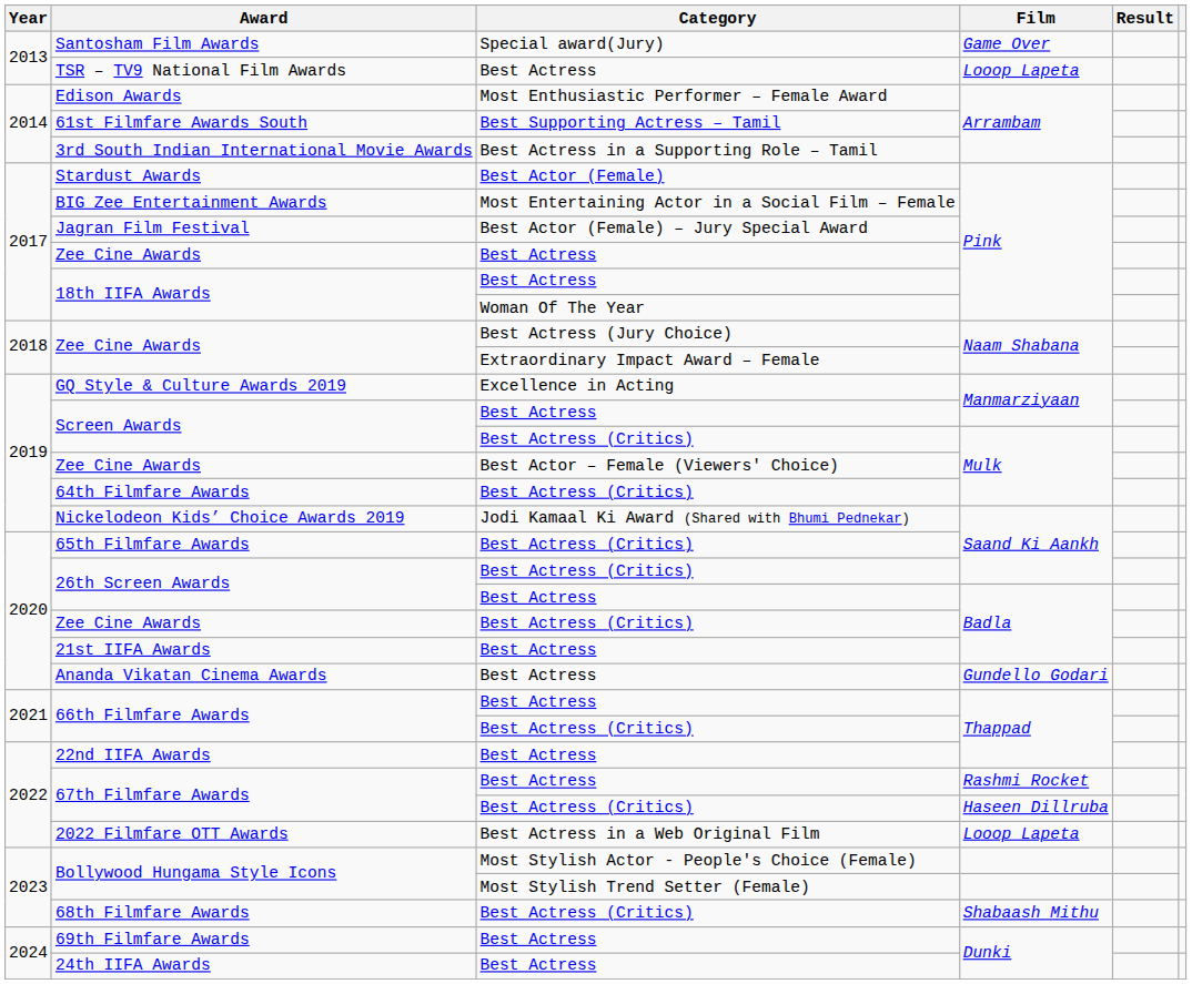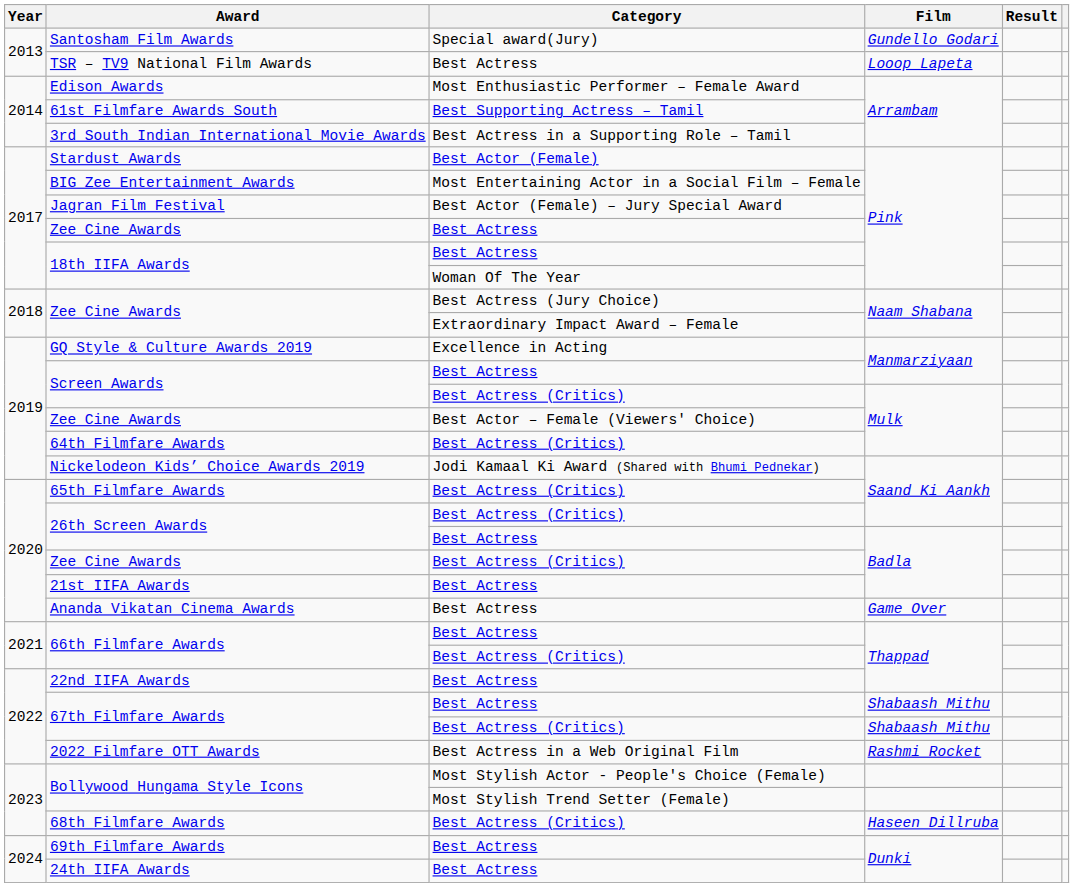 <table class="wikitable sortable">
 <tr>
 <th>Year</th>
 <th>Award</th>
 <th>Category</th>
 <th>Film</th>
 <th>Result</th>
 <th></th>
 </tr>
 <tr>
 <td rowspan="2">2013</td>
 <td><a href='#'>Santosham Film Awards</a></td>
 <td>Special award(Jury)</td>
-<td><em><a href='#'>Game Over</a></em></td>
+<td><em><a href='#'>Gundello Godari</a></em></td>
 <td></td>
 <td></td>
 </tr>
 <tr>
 <td><a href='#'>TSR</a> – <a href='#'>TV9</a> National Film Awards</td>
 <td>Best Actress</td>
 <td><em><a href='#'>Looop Lapeta</a></em></td>
 <td></td>
 <td></td>
 </tr>
 <tr>
 <td rowspan="3">2014</td>
 <td><a href='#'>Edison Awards</a></td>
 <td>Most Enthusiastic Performer – Female Award</td>
 <td rowspan="3"><em><a href='#'>Arrambam</a></em></td>
 <td></td>
 <td></td>
 </tr>
 <tr>
 <td><a href='#'>61st Filmfare Awards South</a></td>
 <td><a href='#'>Best Supporting Actress – Tamil</a></td>
 <td></td>
 <td></td>
 </tr>
 <tr>
 <td><a href='#'>3rd South Indian International Movie Awards</a></td>
 <td>Best Actress in a Supporting Role – Tamil</td>
 <td></td>
 <td></td>
 </tr>
 <tr>
 <td rowspan="6">2017</td>
 <td><a href='#'>Stardust Awards</a></td>
 <td><a href='#'>Best Actor (Female)</a></td>
 <td rowspan="6"><em><a href='#'>Pink</a></em></td>
 <td></td>
 <td></td>
 </tr>
 <tr>
 <td><a href='#'>BIG Zee Entertainment Awards</a></td>
 <td>Most Entertaining Actor in a Social Film – Female</td>
 <td></td>
 <td></td>
 </tr>
 <tr>
 <td><a href='#'>Jagran Film Festival</a></td>
 <td>Best Actor (Female) – Jury Special Award</td>
 <td></td>
 <td></td>
 </tr>
 <tr>
 <td><a href='#'>Zee Cine Awards</a></td>
 <td><a href='#'>Best Actress</a></td>
 <td></td>
 <td></td>
 </tr>
 <tr>
 <td rowspan="2"><a href='#'>18th IIFA Awards</a></td>
 <td><a href='#'>Best Actress</a></td>
 <td></td>
 <td rowspan="2"></td>
 </tr>
 <tr>
 <td>Woman Of The Year</td>
 <td></td>
 </tr>
 <tr>
 <td rowspan="2">2018</td>
 <td rowspan="2"><a href='#'>Zee Cine Awards</a></td>
 <td>Best Actress (Jury Choice)</td>
 <td rowspan="2"><em><a href='#'>Naam Shabana</a></em></td>
 <td></td>
 <td rowspan="2"></td>
 </tr>
 <tr>
 <td>Extraordinary Impact Award – Female</td>
 <td></td>
 </tr>
 <tr>
 <td rowspan="6">2019</td>
 <td><a href='#'>GQ Style & Culture Awards 2019</a></td>
 <td>Excellence in Acting</td>
 <td rowspan="2"><em><a href='#'>Manmarziyaan</a></em></td>
 <td></td>
 <td></td>
 </tr>
 <tr>
 <td rowspan="2"><a href='#'>Screen Awards</a></td>
 <td><a href='#'>Best Actress</a></td>
 <td></td>
 <td rowspan="2"></td>
 </tr>
 <tr>
 <td><a href='#'>Best Actress (Critics)</a></td>
 <td rowspan="3"><em><a href='#'>Mulk</a></em></td>
 <td></td>
 </tr>
 <tr>
 <td><a href='#'>Zee Cine Awards</a></td>
 <td>Best Actor – Female (Viewers' Choice)</td>
 <td></td>
 <td></td>
 </tr>
 <tr>
 <td><a href='#'>64th Filmfare Awards</a></td>
 <td><a href='#'>Best Actress (Critics)</a></td>
 <td></td>
 <td></td>
 </tr>
 <tr>
 <td><a href='#'>Nickelodeon Kids’ Choice Awards 2019</a></td>
 <td>Jodi Kamaal Ki Award <small>(Shared with <a href='#'>Bhumi Pednekar</a>)</small></td>
 <td rowspan="3"><em><a href='#'>Saand Ki Aankh</a></em></td>
 <td></td>
 <td></td>
 </tr>
 <tr>
 <td rowspan="6">2020</td>
 <td><a href='#'>65th Filmfare Awards</a></td>
 <td><a href='#'>Best Actress (Critics)</a></td>
 <td></td>
 <td></td>
 </tr>
 <tr>
 <td rowspan="2"><a href='#'>26th Screen Awards</a></td>
 <td><a href='#'>Best Actress (Critics)</a></td>
 <td></td>
 <td rowspan="2"></td>
 </tr>
 <tr>
 <td><a href='#'>Best Actress</a></td>
 <td rowspan="3"><em><a href='#'>Badla</a></em></td>
 <td></td>
 </tr>
 <tr>
 <td><a href='#'>Zee Cine Awards</a></td>
 <td><a href='#'>Best Actress (Critics)</a></td>
 <td></td>
 <td></td>
 </tr>
 <tr>
 <td><a href='#'>21st IIFA Awards</a></td>
 <td><a href='#'>Best Actress</a></td>
 <td></td>
 <td></td>
 </tr>
 <tr>
 <td><a href='#'>Ananda Vikatan Cinema Awards</a></td>
 <td>Best Actress</td>
-<td><em><a href='#'>Gundello Godari</a></em></td>
+<td><em><a href='#'>Game Over</a></em></td>
 <td></td>
 <td></td>
 </tr>
 <tr>
 <td rowspan="2">2021</td>
 <td rowspan="2"><a href='#'>66th Filmfare Awards</a></td>
 <td><a href='#'>Best Actress</a></td>
 <td rowspan="3"><em><a href='#'>Thappad</a></em></td>
 <td></td>
 <td rowspan="2"></td>
 </tr>
 <tr>
 <td><a href='#'>Best Actress (Critics)</a></td>
 <td></td>
 </tr>
 <tr>
 <td rowspan="4">2022</td>
 <td><a href='#'>22nd IIFA Awards</a></td>
 <td><a href='#'>Best Actress</a></td>
 <td></td>
 <td></td>
 </tr>
 <tr>
 <td rowspan="2"><a href='#'>67th Filmfare Awards</a></td>
 <td><a href='#'>Best Actress</a></td>
-<td><em><a href='#'>Rashmi Rocket</a></em></td>
+<td><em><a href='#'>Shabaash Mithu</a></em></td>
 <td></td>
 <td rowspan="2"></td>
 </tr>
 <tr>
 <td><a href='#'>Best Actress (Critics)</a></td>
-<td><em><a href='#'>Haseen Dillruba</a></em></td>
+<td><em><a href='#'>Shabaash Mithu</a></em></td>
 <td></td>
 </tr>
 <tr>
 <td><a href='#'>2022 Filmfare OTT Awards</a></td>
 <td>Best Actress in a Web Original Film</td>
-<td><em><a href='#'>Looop Lapeta</a></em></td>
+<td><em><a href='#'>Rashmi Rocket</a></em></td>
 <td></td>
 <td></td>
 </tr>
 <tr>
 <td rowspan="3">2023</td>
 <td rowspan="2"><a href='#'>Bollywood Hungama Style Icons</a></td>
 <td>Most Stylish Actor - People's Choice (Female)</td>
 <td></td>
 <td></td>
 <td rowspan="2"></td>
 </tr>
 <tr>
 <td>Most Stylish Trend Setter (Female)</td>
 <td></td>
 <td></td>
 </tr>
 <tr>
 <td><a href='#'>68th Filmfare Awards</a></td>
 <td><a href='#'>Best Actress (Critics)</a></td>
-<td><em><a href='#'>Shabaash Mithu</a></em></td>
+<td><em><a href='#'>Haseen Dillruba</a></em></td>
 <td></td>
 <td></td>
 </tr>
 <tr>
 <td rowspan="2">2024</td>
 <td><a href='#'>69th Filmfare Awards</a></td>
 <td><a href='#'>Best Actress</a></td>
 <td rowspan="2"><em><a href='#'>Dunki</a></em></td>
 <td></td>
 <td></td>
 </tr>
 <tr>
 <td><a href='#'>24th IIFA Awards</a></td>
 <td><a href='#'>Best Actress</a></td>
 <td></td>
 <td></td>
 </tr>
 </table>
